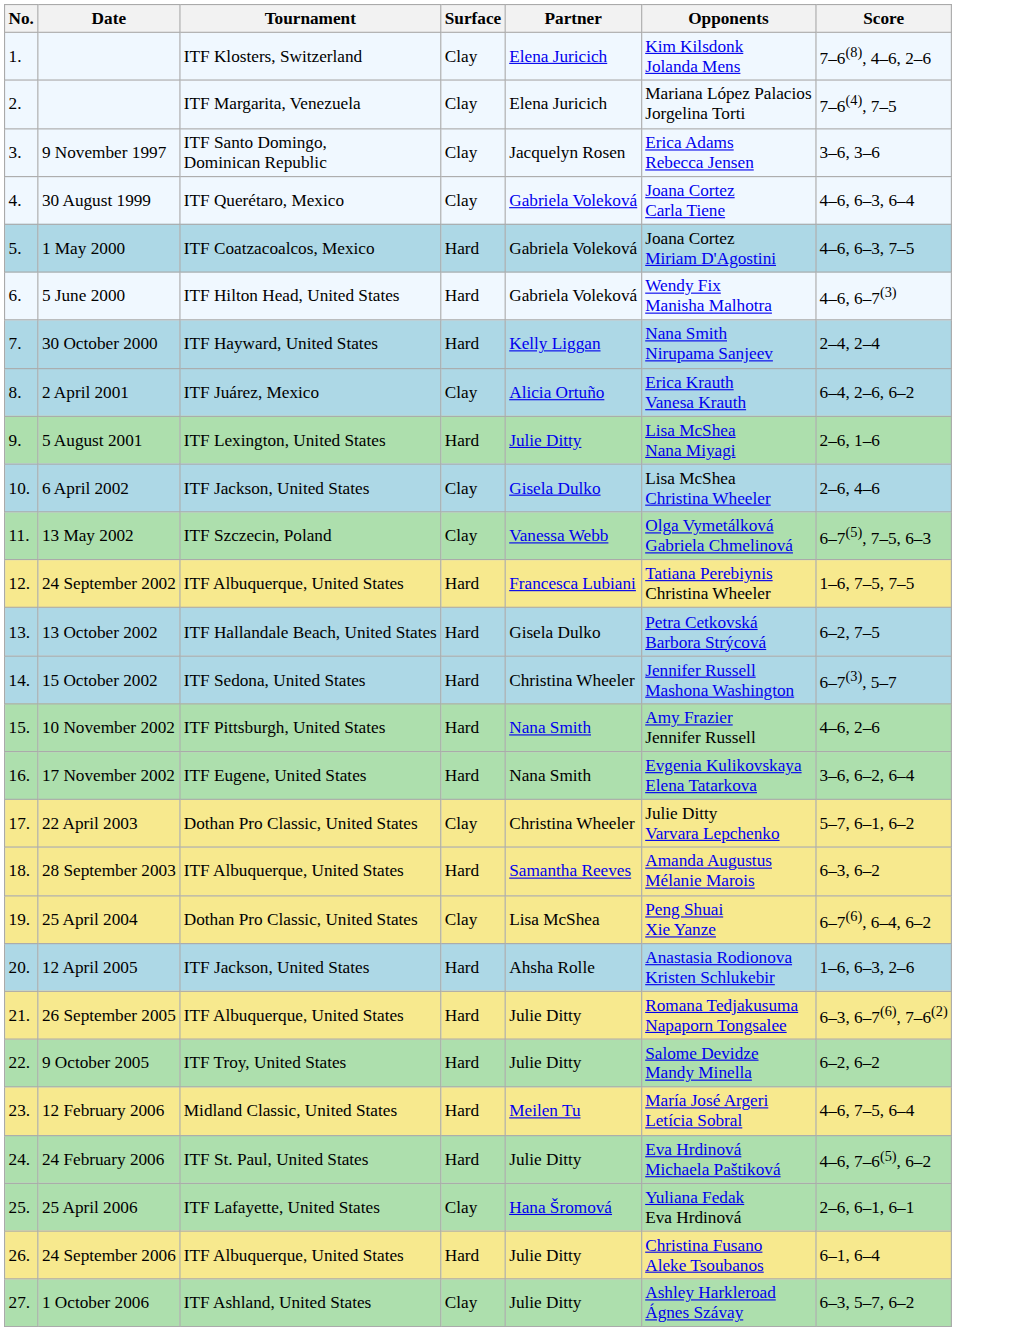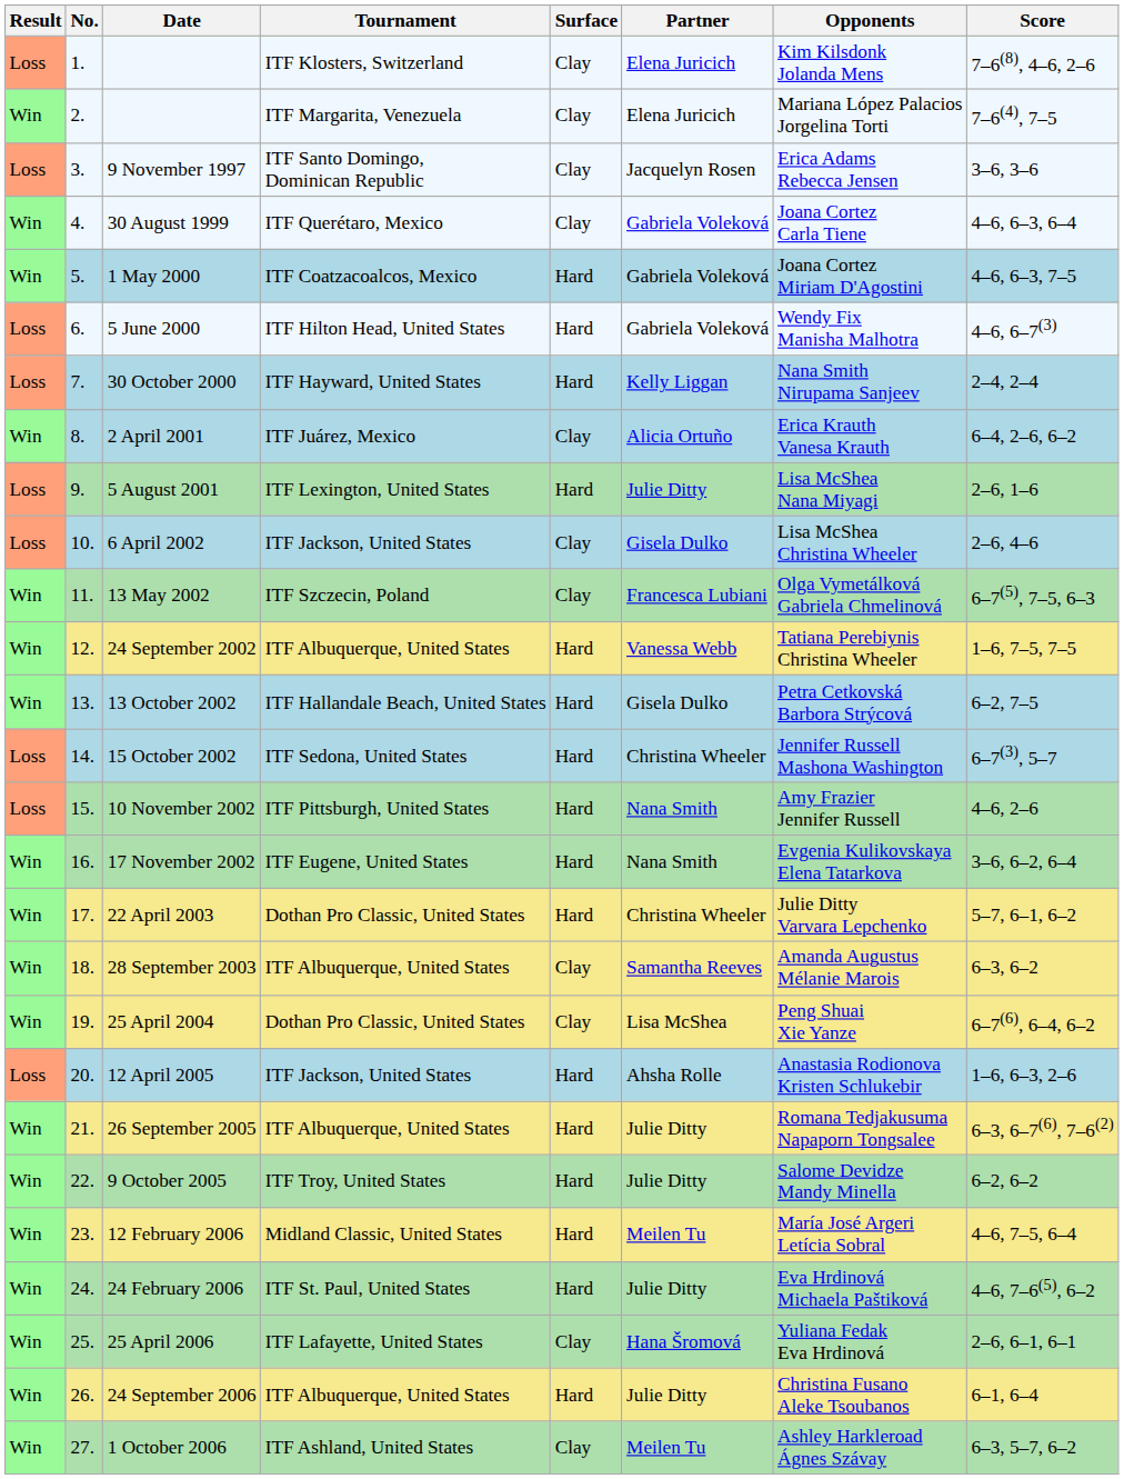 <table class="sortable wikitable" style="font-size:97%;">
 <tr>
+<th>Result</th>
 <th>No.</th>
 <th>Date</th>
 <th>Tournament</th>
 <th>Surface</th>
 <th>Partner</th>
 <th>Opponents</th>
 <th class="unsortable">Score</th>
 </tr>
 <tr style="background:#f0f8ff;">
+<td style="background:#ffa07a;">Loss</td>
 <td>1.</td>
 <td></td>
 <td>ITF Klosters, Switzerland</td>
 <td>Clay</td>
 <td> <a href='#'>Elena Juricich</a></td>
 <td> <a href='#'>Kim Kilsdonk</a> <br>  <a href='#'>Jolanda Mens</a></td>
 <td>7–6<sup>(8)</sup>, 4–6, 2–6</td>
 </tr>
 <tr style="background:#f0f8ff;">
+<td style="background:#98fb98;">Win</td>
 <td>2.</td>
 <td></td>
 <td>ITF Margarita, Venezuela</td>
 <td>Clay</td>
 <td> Elena Juricich</td>
 <td> Mariana López Palacios <br>  Jorgelina Torti</td>
 <td>7–6<sup>(4)</sup>, 7–5</td>
 </tr>
 <tr style="background:#f0f8ff;">
+<td style="background:#ffa07a;">Loss</td>
 <td>3.</td>
 <td>9 November 1997</td>
 <td>ITF Santo Domingo, <br>Dominican Republic</td>
 <td>Clay</td>
 <td> Jacquelyn Rosen</td>
 <td> <a href='#'>Erica Adams</a> <br>  <a href='#'>Rebecca Jensen</a></td>
 <td>3–6, 3–6</td>
 </tr>
 <tr style="background:#f0f8ff;">
+<td style="background:#98fb98;">Win</td>
 <td>4.</td>
 <td>30 August 1999</td>
 <td>ITF Querétaro, Mexico</td>
 <td>Clay</td>
 <td> <a href='#'>Gabriela Voleková</a></td>
 <td> <a href='#'>Joana Cortez</a> <br>  <a href='#'>Carla Tiene</a></td>
 <td>4–6, 6–3, 6–4</td>
 </tr>
 <tr style="background:lightblue;">
+<td style="background:#98fb98;">Win</td>
 <td>5.</td>
 <td>1 May 2000</td>
 <td>ITF Coatzacoalcos, Mexico</td>
 <td>Hard</td>
 <td> Gabriela Voleková</td>
 <td> Joana Cortez <br>  <a href='#'>Miriam D'Agostini</a></td>
 <td>4–6, 6–3, 7–5</td>
 </tr>
 <tr style="background:#f0f8ff;">
+<td style="background:#ffa07a;">Loss</td>
 <td>6.</td>
 <td>5 June 2000</td>
 <td>ITF Hilton Head, United States</td>
 <td>Hard</td>
 <td> Gabriela Voleková</td>
 <td> <a href='#'>Wendy Fix</a> <br>  <a href='#'>Manisha Malhotra</a></td>
 <td>4–6, 6–7<sup>(3)</sup></td>
 </tr>
 <tr bgcolor=lightblue>
+<td style="background:#ffa07a;">Loss</td>
 <td>7.</td>
 <td>30 October 2000</td>
 <td>ITF Hayward, United States</td>
 <td>Hard</td>
 <td> <a href='#'>Kelly Liggan</a></td>
 <td> <a href='#'>Nana Smith</a> <br>  <a href='#'>Nirupama Sanjeev</a></td>
 <td>2–4, 2–4</td>
 </tr>
 <tr bgcolor="lightblue">
+<td style="background:#98fb98;">Win</td>
 <td>8.</td>
 <td>2 April 2001</td>
 <td>ITF Juárez, Mexico</td>
 <td>Clay</td>
 <td> <a href='#'>Alicia Ortuño</a></td>
 <td> <a href='#'>Erica Krauth</a> <br>  <a href='#'>Vanesa Krauth</a></td>
 <td>6–4, 2–6, 6–2</td>
 </tr>
 <tr bgcolor="#addfad">
+<td style="background:#ffa07a;">Loss</td>
 <td>9.</td>
 <td>5 August 2001</td>
 <td>ITF Lexington, United States</td>
 <td>Hard</td>
 <td> <a href='#'>Julie Ditty</a></td>
 <td> <a href='#'>Lisa McShea</a> <br>  <a href='#'>Nana Miyagi</a></td>
 <td>2–6, 1–6</td>
 </tr>
 <tr style="background:lightblue;">
+<td style="background:#ffa07a;">Loss</td>
 <td>10.</td>
 <td>6 April 2002</td>
 <td>ITF Jackson, United States</td>
 <td>Clay</td>
 <td> <a href='#'>Gisela Dulko</a></td>
 <td> Lisa McShea <br>  <a href='#'>Christina Wheeler</a></td>
 <td>2–6, 4–6</td>
 </tr>
 <tr style="background:#addfad;">
+<td style="background:#98fb98;">Win</td>
 <td>11.</td>
 <td>13 May 2002</td>
 <td>ITF Szczecin, Poland</td>
 <td>Clay</td>
-<td> <a href='#'>Vanessa Webb</a></td>
+<td> <a href='#'>Francesca Lubiani</a></td>
 <td> <a href='#'>Olga Vymetálková</a> <br>  <a href='#'>Gabriela Chmelinová</a></td>
 <td>6–7<sup>(5)</sup>, 7–5, 6–3</td>
 </tr>
 <tr style="background:#f7e98e;">
+<td style="background:#98fb98;">Win</td>
 <td>12.</td>
 <td>24 September 2002</td>
 <td>ITF Albuquerque, United States</td>
 <td>Hard</td>
-<td> <a href='#'>Francesca Lubiani</a></td>
+<td> <a href='#'>Vanessa Webb</a></td>
 <td> <a href='#'>Tatiana Perebiynis</a> <br>  Christina Wheeler</td>
 <td>1–6, 7–5, 7–5</td>
 </tr>
 <tr style="background:lightblue;">
+<td style="background:#98fb98;">Win</td>
 <td>13.</td>
 <td>13 October 2002</td>
 <td>ITF Hallandale Beach, United States</td>
 <td>Hard</td>
 <td> Gisela Dulko</td>
 <td> <a href='#'>Petra Cetkovská</a> <br>  <a href='#'>Barbora Strýcová</a></td>
 <td>6–2, 7–5</td>
 </tr>
 <tr style="background:lightblue;">
+<td style="background:#ffa07a;">Loss</td>
 <td>14.</td>
 <td>15 October 2002</td>
 <td>ITF Sedona, United States</td>
 <td>Hard</td>
 <td> Christina Wheeler</td>
 <td> <a href='#'>Jennifer Russell</a> <br>  <a href='#'>Mashona Washington</a></td>
 <td>6–7<sup>(3)</sup>, 5–7</td>
 </tr>
 <tr style="background:#addfad;">
+<td style="background:#ffa07a;">Loss</td>
 <td>15.</td>
 <td>10 November 2002</td>
 <td>ITF Pittsburgh, United States</td>
 <td>Hard</td>
 <td> <a href='#'>Nana Smith</a></td>
 <td> <a href='#'>Amy Frazier</a> <br>  Jennifer Russell</td>
 <td>4–6, 2–6</td>
 </tr>
 <tr style="background:#addfad;">
+<td style="background:#98fb98;">Win</td>
 <td>16.</td>
 <td>17 November 2002</td>
 <td>ITF Eugene, United States</td>
 <td>Hard</td>
 <td> Nana Smith</td>
 <td> <a href='#'>Evgenia Kulikovskaya</a> <br>  <a href='#'>Elena Tatarkova</a></td>
 <td>3–6, 6–2, 6–4</td>
 </tr>
 <tr style="background:#f7e98e;">
+<td style="background:#98fb98;">Win</td>
 <td>17.</td>
 <td>22 April 2003</td>
 <td>Dothan Pro Classic, United States</td>
-<td>Clay</td>
+<td>Hard</td>
 <td> Christina Wheeler</td>
 <td> Julie Ditty <br>  <a href='#'>Varvara Lepchenko</a></td>
 <td>5–7, 6–1, 6–2</td>
 </tr>
 <tr style="background:#f7e98e;">
+<td style="background:#98fb98;">Win</td>
 <td>18.</td>
 <td>28 September 2003</td>
 <td>ITF Albuquerque, United States</td>
-<td>Hard</td>
+<td>Clay</td>
 <td> <a href='#'>Samantha Reeves</a></td>
 <td> <a href='#'>Amanda Augustus</a> <br>  <a href='#'>Mélanie Marois</a></td>
 <td>6–3, 6–2</td>
 </tr>
 <tr bgcolor="#f7e98e">
+<td style="background:#98fb98;">Win</td>
 <td>19.</td>
 <td>25 April 2004</td>
 <td>Dothan Pro Classic, United States</td>
 <td>Clay</td>
 <td> Lisa McShea</td>
 <td> <a href='#'>Peng Shuai</a> <br>  <a href='#'>Xie Yanze</a></td>
 <td>6–7<sup>(6)</sup>, 6–4, 6–2</td>
 </tr>
 <tr style="background:lightblue;">
+<td style="background:#ffa07a;">Loss</td>
 <td>20.</td>
 <td>12 April 2005</td>
 <td>ITF Jackson, United States</td>
 <td>Hard</td>
 <td> Ahsha Rolle</td>
 <td> <a href='#'>Anastasia Rodionova</a> <br>  <a href='#'>Kristen Schlukebir</a></td>
 <td>1–6, 6–3, 2–6</td>
 </tr>
 <tr bgcolor="#f7e98e">
+<td style="background:#98fb98;">Win</td>
 <td>21.</td>
 <td>26 September 2005</td>
 <td>ITF Albuquerque, United States</td>
 <td>Hard</td>
 <td> Julie Ditty</td>
 <td> <a href='#'>Romana Tedjakusuma</a> <br>  <a href='#'>Napaporn Tongsalee</a></td>
 <td>6–3, 6–7<sup>(6)</sup>, 7–6<sup>(2)</sup></td>
 </tr>
 <tr bgcolor="#addfad">
+<td style="background:#98fb98;">Win</td>
 <td>22.</td>
 <td>9 October 2005</td>
 <td>ITF Troy, United States</td>
 <td>Hard</td>
 <td> Julie Ditty</td>
 <td> <a href='#'>Salome Devidze</a> <br>  <a href='#'>Mandy Minella</a></td>
 <td>6–2, 6–2</td>
 </tr>
 <tr bgcolor="#f7e98e">
+<td style="background:#98fb98;">Win</td>
 <td>23.</td>
 <td>12 February 2006</td>
 <td>Midland Classic, United States</td>
 <td>Hard</td>
 <td> <a href='#'>Meilen Tu</a></td>
 <td> <a href='#'>María José Argeri</a> <br>  <a href='#'>Letícia Sobral</a></td>
 <td>4–6, 7–5, 6–4</td>
 </tr>
 <tr bgcolor="#addfad">
+<td style="background:#98fb98;">Win</td>
 <td>24.</td>
 <td>24 February 2006</td>
 <td>ITF St. Paul, United States</td>
 <td>Hard</td>
 <td> Julie Ditty</td>
 <td> <a href='#'>Eva Hrdinová</a> <br>  <a href='#'>Michaela Paštiková</a></td>
 <td>4–6, 7–6<sup>(5)</sup>, 6–2</td>
 </tr>
 <tr style="background:#addfad;">
+<td style="background:#98fb98;">Win</td>
 <td>25.</td>
 <td>25 April 2006</td>
 <td>ITF Lafayette, United States</td>
 <td>Clay</td>
 <td> <a href='#'>Hana Šromová</a></td>
 <td> <a href='#'>Yuliana Fedak</a> <br>  Eva Hrdinová</td>
 <td>2–6, 6–1, 6–1</td>
 </tr>
 <tr bgcolor="#f7e98e">
+<td style="background:#98fb98;">Win</td>
 <td>26.</td>
 <td>24 September 2006</td>
 <td>ITF Albuquerque, United States</td>
 <td>Hard</td>
 <td> Julie Ditty</td>
 <td> <a href='#'>Christina Fusano</a> <br>  <a href='#'>Aleke Tsoubanos</a></td>
 <td>6–1, 6–4</td>
 </tr>
 <tr bgcolor="#addfad">
+<td style="background:#98fb98;">Win</td>
 <td>27.</td>
 <td>1 October 2006</td>
 <td>ITF Ashland, United States</td>
 <td>Clay</td>
-<td> Julie Ditty</td>
+<td> <a href='#'>Meilen Tu</a></td>
 <td> <a href='#'>Ashley Harkleroad</a> <br>  <a href='#'>Ágnes Szávay</a></td>
 <td>6–3, 5–7, 6–2</td>
 </tr>
 </table>
